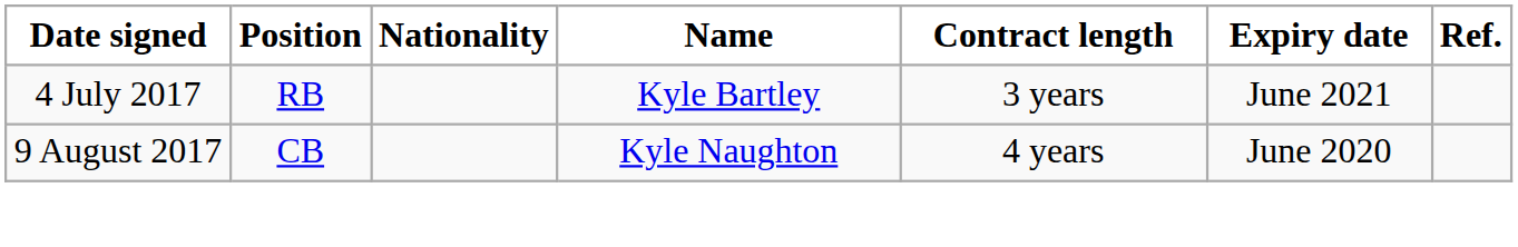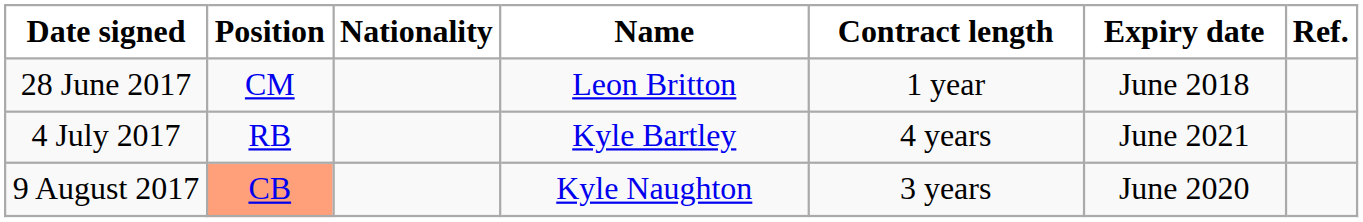 <table class="wikitable" style="text-align:center; font-size:90%; ">
 <tr>
 <th style="background:white; color:black; width:100px;">Date signed</th>
 <th style="background:white; color:black; width:50px;">Position</th>
 <th style="background:white; color:black; width:50px;">Nationality</th>
 <th style="background:white; color:black; width:160px;">Name</th>
 <th style="background:white; color:black; width:140px;">Contract length</th>
 <th style="background:white; color:black; width:100px;">Expiry date</th>
 <th style="background:white; color:black;">Ref.</th>
 </tr>
 <tr>
+<td>28 June 2017</td>
+<td><a href='#'>CM</a></td>
+<td></td>
+<td><a href='#'>Leon Britton</a></td>
+<td>1 year</td>
+<td>June 2018</td>
+<td></td>
+</tr>
+<tr>
 <td>4 July 2017</td>
 <td><a href='#'>RB</a></td>
 <td></td>
 <td><a href='#'>Kyle Bartley</a></td>
-<td>3 years</td>
+<td>4 years</td>
 <td>June 2021</td>
 <td></td>
 </tr>
 <tr>
 <td>9 August 2017</td>
-<td><a href='#'>CB</a></td>
+<td style="background: lightsalmon;"><a href='#'>CB</a></td>
 <td></td>
 <td><a href='#'>Kyle Naughton</a></td>
-<td>4 years</td>
+<td>3 years</td>
 <td>June 2020</td>
 <td></td>
 </tr>
 </table>
